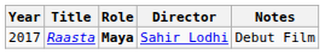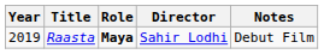 <table class="wikitable">
 <tr>
 <th>Year</th>
 <th>Title</th>
 <th>Role</th>
 <th>Director</th>
 <th>Notes</th>
 </tr>
 <tr>
-<td>2017</td>
+<td>2019</td>
 <td><em><a href='#'>Raasta</a></em></td>
 <td><strong>Maya</strong></td>
 <td><a href='#'>Sahir Lodhi</a></td>
 <td>Debut Film</td>
 </tr>
 </table>
